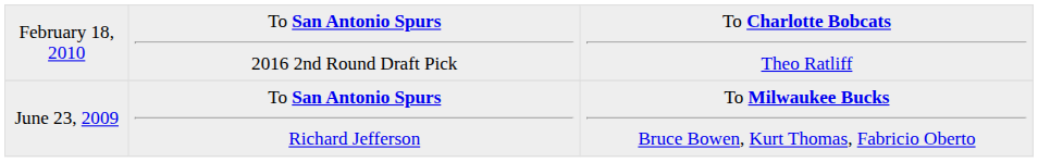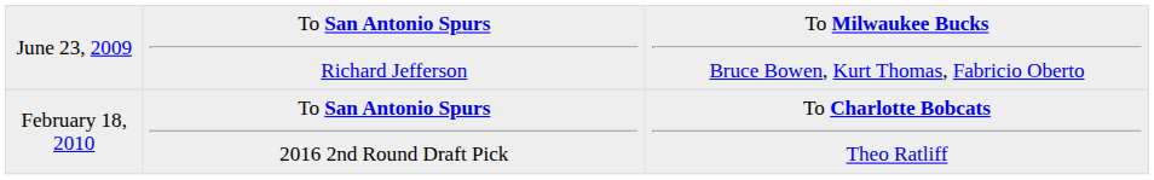 <table border=1 style="border-collapse:collapse; text-align: center; width: 100%" bordercolor="#DFDFDF"  cellpadding="5">
+<tr>
+</tr>
+<tr bgcolor="eeeeee">
+<td style="width:12%">June 23, <a href='#'>2009</a><br></td>
+<td style="width:44%" valign="top">To <strong><a href='#'>San Antonio Spurs</a></strong><hr><a href='#'>Richard Jefferson</a></td>
+<td style="width:44%" valign="top">To <strong><a href='#'>Milwaukee Bucks</a></strong><hr><a href='#'>Bruce Bowen</a>, <a href='#'>Kurt Thomas</a>, <a href='#'>Fabricio Oberto</a></td>
+</tr>
 <tr>
 </tr>
 <tr bgcolor="eeeeee">
 <td style="width:12%">February 18, <a href='#'>2010</a><br></td>
 <td style="width:44%" valign="top">To <strong><a href='#'>San Antonio Spurs</a></strong><hr>2016 2nd Round Draft Pick</td>
 <td style="width:44%" valign="top">To <strong><a href='#'>Charlotte Bobcats</a></strong><hr><a href='#'>Theo Ratliff</a></td>
 </tr>
 <tr>
 </tr>
-<tr bgcolor="eeeeee">
-<td style="width:12%">June 23, <a href='#'>2009</a><br></td>
-<td style="width:44%" valign="top">To <strong><a href='#'>San Antonio Spurs</a></strong><hr><a href='#'>Richard Jefferson</a></td>
-<td style="width:44%" valign="top">To <strong><a href='#'>Milwaukee Bucks</a></strong><hr><a href='#'>Bruce Bowen</a>, <a href='#'>Kurt Thomas</a>, <a href='#'>Fabricio Oberto</a></td>
-</tr>
-<tr>
-</tr>
 </table>
